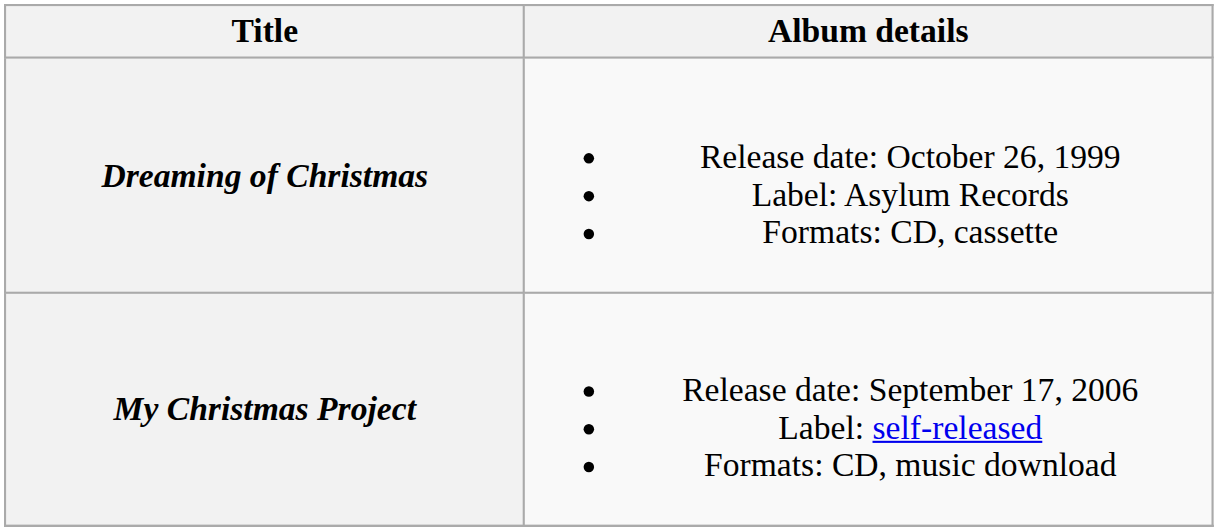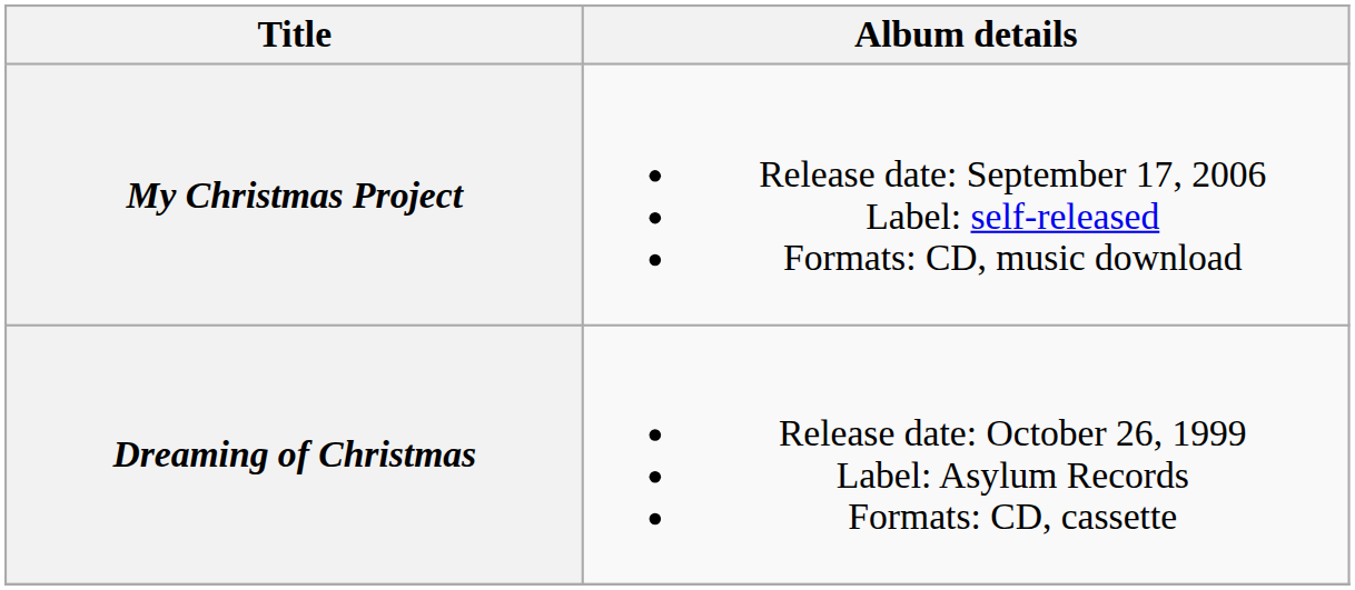 <table class="wikitable plainrowheaders" style="text-align:center;">
 <tr>
 <th style="width:15em;">Title</th>
 <th style="width:20em;">Album details</th>
 </tr>
 <tr>
+<th scope="row"><em>My Christmas Project</em></th>
+<td><br><ul><li>Release date: September 17, 2006</li><li>Label: <a href='#'>self-released</a></li><li>Formats: CD, music download</li></ul></td>
+</tr>
+<tr>
 <th scope="row"><em>Dreaming of Christmas</em></th>
 <td><br><ul><li>Release date: October 26, 1999</li><li>Label: Asylum Records</li><li>Formats: CD, cassette</li></ul></td>
 </tr>
 <tr>
-<th scope="row"><em>My Christmas Project</em></th>
-<td><br><ul><li>Release date: September 17, 2006</li><li>Label: <a href='#'>self-released</a></li><li>Formats: CD, music download</li></ul></td>
-</tr>
-<tr>
 </tr>
 </table>
